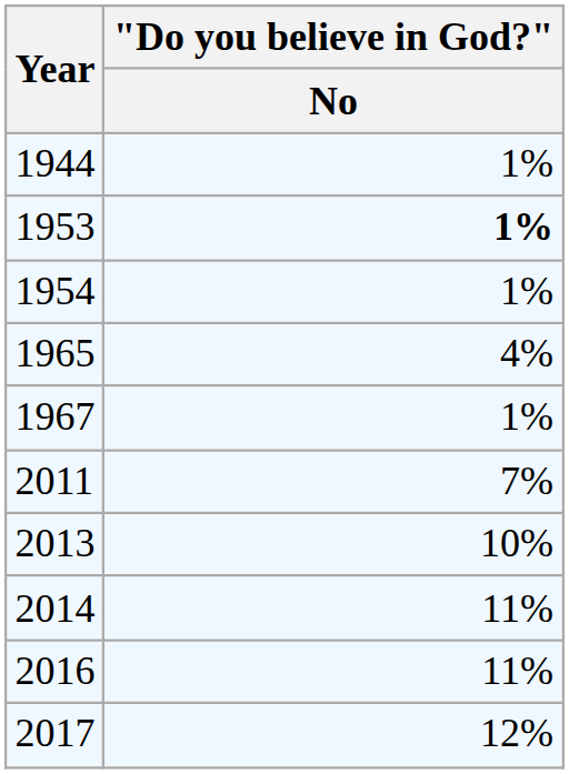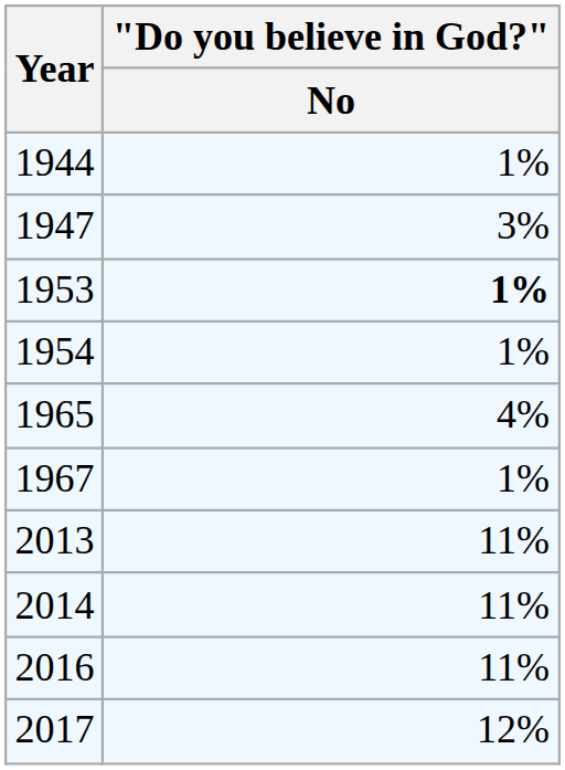 <table class="wikitable sortable" style="text-align:right;">
 <tr>
 <th rowspan=2 colspan=1 align="center">Year</th>
 <th>"Do you believe in God?"</th>
 </tr>
 <tr>
 <th>No</th>
 </tr>
 <tr style="background:#f0f8ff;">
 <td style="text-align:left">1944</td>
 <td>1%</td>
+</tr>
+<tr style="background:#f0f8ff;">
+<td style="text-align:left">1947</td>
+<td>3%</td>
 </tr>
 <tr style="background:#f0f8ff;">
 <td style="text-align:left">1953</td>
 <td><strong>1%</strong></td>
 </tr>
 <tr style="background:#f0f8ff;">
 <td style="text-align:left">1954</td>
 <td>1%</td>
 </tr>
 <tr style="background:#f0f8ff;">
 <td style="text-align:left">1965</td>
 <td>4%</td>
 </tr>
 <tr style="background:#f0f8ff;">
 <td style="text-align:left">1967</td>
 <td>1%</td>
 </tr>
 <tr style="background:#f0f8ff;">
-<td style="text-align:left">2011</td>
-<td>7%</td>
-</tr>
-<tr style="background:#f0f8ff;">
 <td style="text-align:left">2013</td>
-<td>10%</td>
+<td>11%</td>
 </tr>
 <tr style="background:#f0f8ff;">
 <td style="text-align:left">2014</td>
 <td>11%</td>
 </tr>
 <tr style="background:#f0f8ff;">
 <td style="text-align:left">2016</td>
 <td>11%</td>
 </tr>
 <tr style="background:#f0f8ff;">
 <td style="text-align:left">2017</td>
 <td>12%</td>
 </tr>
 </table>
